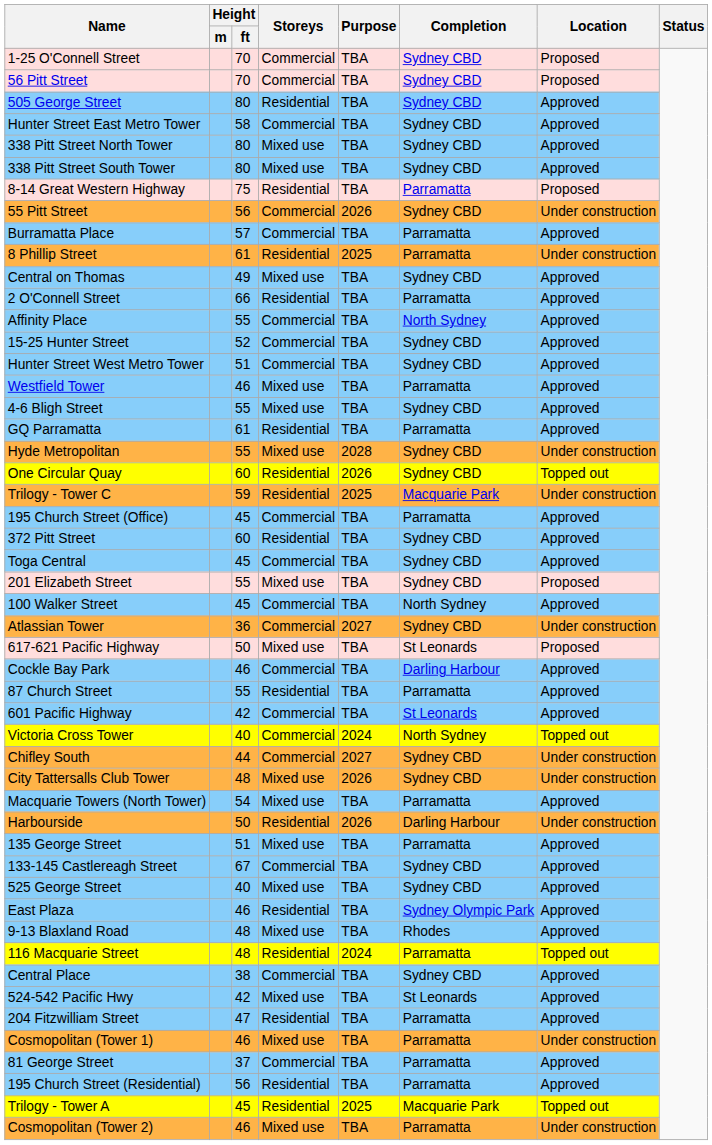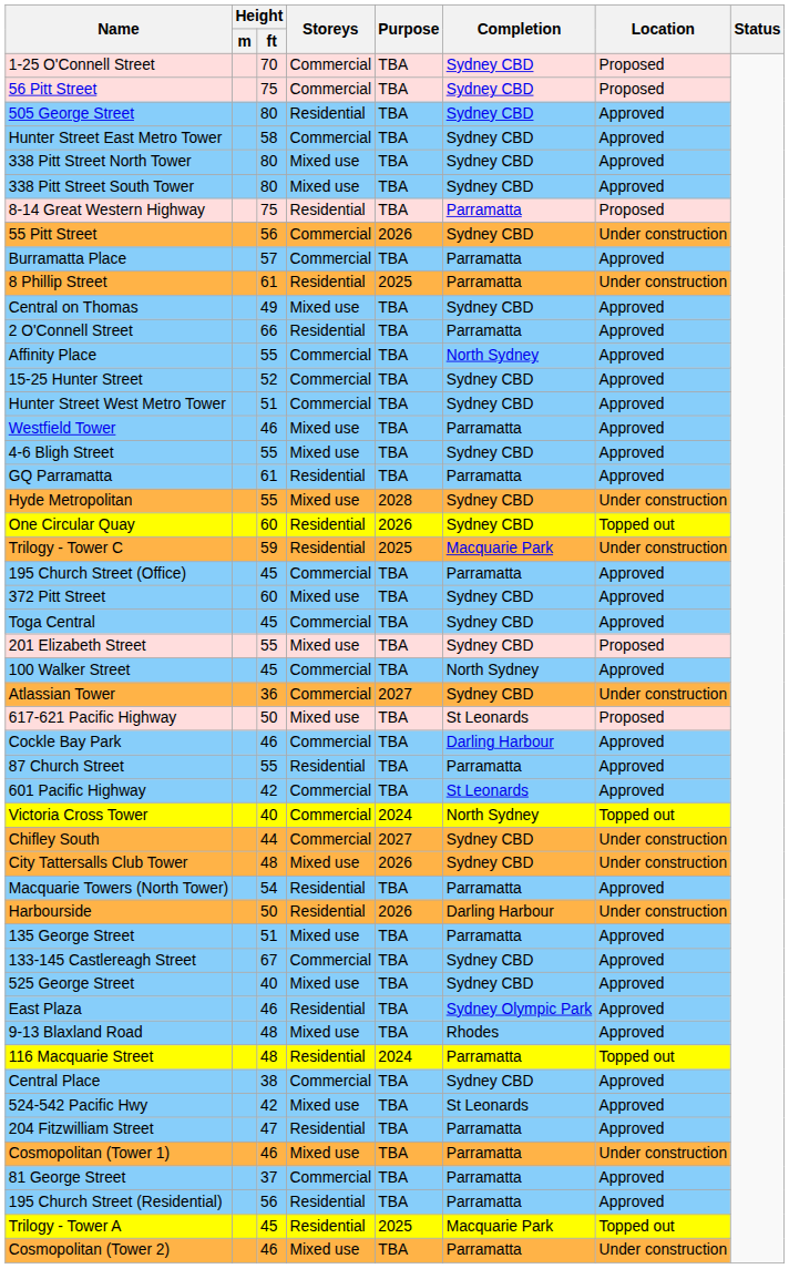 <table class="wikitable sortable" style="text-align:left; margin:auto;">
 <tr>
 <th rowspan="2">Name</th>
 <th colspan="2">Height</th>
 <th rowspan="2">Storeys</th>
 <th rowspan="2">Purpose</th>
 <th rowspan="2">Completion</th>
 <th rowspan="2">Location</th>
 <th rowspan="2">Status</th>
 </tr>
 <tr>
 <th>m</th>
 <th>ft</th>
 </tr>
 <tr style="background:#fdd;">
 <td>1-25 O'Connell Street</td>
 <td></td>
 <td>70</td>
 <td>Commercial</td>
 <td>TBA</td>
 <td><a href='#'>Sydney CBD</a></td>
 <td>Proposed</td>
 </tr>
 <tr style="background:#fdd;">
 <td><a href='#'>56 Pitt Street</a></td>
 <td></td>
-<td>70</td>
+<td>75</td>
 <td>Commercial</td>
 <td>TBA</td>
 <td><a href='#'>Sydney CBD</a></td>
 <td>Proposed</td>
 </tr>
 <tr style="background:#87CEFA;">
 <td style="text-align:left;"><a href='#'>505 George Street</a></td>
 <td></td>
 <td>80</td>
 <td>Residential</td>
 <td>TBA</td>
 <td><a href='#'>Sydney CBD</a></td>
 <td>Approved</td>
 </tr>
 <tr style="background:#87CEFA;">
 <td style="text-align:left;">Hunter Street East Metro Tower</td>
 <td></td>
 <td>58</td>
 <td>Commercial</td>
 <td>TBA</td>
 <td>Sydney CBD</td>
 <td>Approved</td>
 </tr>
 <tr style="background:#87CEFA;">
 <td style="text-align:left;">338 Pitt Street North Tower</td>
 <td></td>
 <td>80</td>
 <td>Mixed use</td>
 <td>TBA</td>
 <td>Sydney CBD</td>
 <td>Approved</td>
 </tr>
 <tr style="background:#87CEFA;">
 <td style="text-align:left;">338 Pitt Street South Tower</td>
 <td></td>
 <td>80</td>
 <td>Mixed use</td>
 <td>TBA</td>
 <td>Sydney CBD</td>
 <td>Approved</td>
 </tr>
 <tr style="background:#fdd;">
 <td>8-14 Great Western Highway</td>
 <td></td>
 <td>75</td>
 <td>Residential</td>
 <td>TBA</td>
 <td><a href='#'>Parramatta</a></td>
 <td>Proposed</td>
 </tr>
 <tr style="background:#FFB347;">
 <td>55 Pitt Street</td>
 <td></td>
 <td>56</td>
 <td>Commercial</td>
 <td>2026</td>
 <td>Sydney CBD</td>
 <td>Under construction</td>
 </tr>
 <tr style="background:#87CEFA;">
 <td>Burramatta Place</td>
 <td></td>
 <td>57</td>
 <td>Commercial</td>
 <td>TBA</td>
 <td>Parramatta</td>
 <td>Approved</td>
 </tr>
 <tr style="background:#FFB347;">
 <td>8 Phillip Street</td>
 <td></td>
 <td>61</td>
 <td>Residential</td>
 <td>2025</td>
 <td>Parramatta</td>
 <td>Under construction</td>
 </tr>
 <tr style="background:#87CEFA;">
 <td style="text-align:left;">Central on Thomas</td>
 <td></td>
 <td>49</td>
 <td>Mixed use</td>
 <td>TBA</td>
 <td>Sydney CBD</td>
 <td>Approved</td>
 </tr>
 <tr style="background:#87CEFA;">
 <td>2 O'Connell Street</td>
 <td></td>
 <td>66</td>
 <td>Residential</td>
 <td>TBA</td>
 <td>Parramatta</td>
 <td>Approved</td>
 </tr>
 <tr style="background:#87CEFA;">
 <td style="text-align:left;">Affinity Place</td>
 <td></td>
 <td>55</td>
 <td>Commercial</td>
 <td>TBA</td>
 <td><a href='#'>North Sydney</a></td>
 <td>Approved</td>
 </tr>
 <tr style="background:#87CEFA;">
 <td>15-25 Hunter Street</td>
 <td></td>
 <td>52</td>
 <td>Commercial</td>
 <td>TBA</td>
 <td>Sydney CBD</td>
 <td>Approved</td>
 </tr>
 <tr style="background:#87CEFA;">
 <td>Hunter Street West Metro Tower</td>
 <td></td>
 <td>51</td>
 <td>Commercial</td>
 <td>TBA</td>
 <td>Sydney CBD</td>
 <td>Approved</td>
 </tr>
 <tr style="background:#87CEFA;">
 <td><a href='#'>Westfield Tower</a></td>
 <td></td>
 <td>46</td>
 <td>Mixed use</td>
 <td>TBA</td>
 <td>Parramatta</td>
 <td>Approved</td>
 </tr>
 <tr style="background:#87CEFA">
 <td>4-6 Bligh Street</td>
 <td></td>
 <td>55</td>
 <td>Mixed use</td>
 <td>TBA</td>
 <td>Sydney CBD</td>
 <td>Approved</td>
 </tr>
 <tr style="background:#87CEFA;">
 <td>GQ Parramatta</td>
 <td></td>
 <td>61</td>
 <td>Residential</td>
 <td>TBA</td>
 <td>Parramatta</td>
 <td>Approved</td>
 </tr>
 <tr style="background:#FFB347;">
 <td>Hyde Metropolitan</td>
 <td></td>
 <td>55</td>
 <td>Mixed use</td>
 <td>2028</td>
 <td>Sydney CBD</td>
 <td>Under construction</td>
 </tr>
 <tr style="background:#ffff00;">
 <td style="text-align:left;">One Circular Quay</td>
 <td></td>
 <td>60</td>
 <td>Residential</td>
 <td>2026</td>
 <td>Sydney CBD</td>
 <td>Topped out</td>
 </tr>
 <tr style="background:#FFB347;">
 <td>Trilogy - Tower C</td>
 <td></td>
 <td>59</td>
 <td>Residential</td>
 <td>2025</td>
 <td><a href='#'>Macquarie Park</a></td>
 <td>Under construction</td>
 </tr>
 <tr style="background:#87CEFA;">
 <td>195 Church Street (Office)</td>
 <td></td>
 <td>45</td>
 <td>Commercial</td>
 <td>TBA</td>
 <td>Parramatta</td>
 <td>Approved</td>
 </tr>
 <tr style="background:#87CEFA">
 <td>372 Pitt Street</td>
 <td></td>
 <td>60</td>
-<td>Residential</td>
+<td>Mixed use</td>
 <td>TBA</td>
 <td>Sydney CBD</td>
 <td>Approved</td>
 </tr>
 <tr style="background:#87CEFA;">
 <td>Toga Central</td>
 <td></td>
 <td>45</td>
 <td>Commercial</td>
 <td>TBA</td>
 <td>Sydney CBD</td>
 <td>Approved</td>
 </tr>
 <tr style="background:#fdd;">
 <td>201 Elizabeth Street</td>
 <td></td>
 <td>55</td>
 <td>Mixed use</td>
 <td>TBA</td>
 <td>Sydney CBD</td>
 <td>Proposed</td>
 </tr>
 <tr style="background:#87CEFA;">
 <td>100 Walker Street</td>
 <td></td>
 <td>45</td>
 <td>Commercial</td>
 <td>TBA</td>
 <td>North Sydney</td>
 <td>Approved</td>
 </tr>
 <tr style="background:#FFB347;">
 <td>Atlassian Tower</td>
 <td></td>
 <td>36</td>
 <td>Commercial</td>
 <td>2027</td>
 <td>Sydney CBD</td>
 <td>Under construction</td>
 </tr>
 <tr style="background:#fdd;">
 <td>617-621 Pacific Highway</td>
 <td></td>
 <td>50</td>
 <td>Mixed use</td>
 <td>TBA</td>
 <td>St Leonards</td>
 <td>Proposed</td>
 </tr>
 <tr style="background:#87CEFA;">
 <td style="text-align:left;">Cockle Bay Park</td>
 <td></td>
 <td>46</td>
 <td>Commercial</td>
 <td>TBA</td>
 <td><a href='#'>Darling Harbour</a></td>
 <td>Approved</td>
 </tr>
 <tr style="background:#87CEFA;">
 <td>87 Church Street</td>
 <td></td>
 <td>55</td>
 <td>Residential</td>
 <td>TBA</td>
 <td>Parramatta</td>
 <td>Approved</td>
 </tr>
 <tr style="background:#87CEFA;">
 <td>601 Pacific Highway</td>
 <td></td>
 <td>42</td>
 <td>Commercial</td>
 <td>TBA</td>
 <td><a href='#'>St Leonards</a></td>
 <td>Approved</td>
 </tr>
 <tr style="background:#ffff00;">
 <td>Victoria Cross Tower</td>
 <td></td>
 <td>40</td>
 <td>Commercial</td>
 <td>2024</td>
 <td>North Sydney</td>
 <td>Topped out</td>
 </tr>
 <tr style="background:#FFB347;">
 <td>Chifley South</td>
 <td></td>
 <td>44</td>
 <td>Commercial</td>
 <td>2027</td>
 <td>Sydney CBD</td>
 <td>Under construction</td>
 </tr>
 <tr style="background:#FFB347;">
 <td style="text-align:left;">City Tattersalls Club Tower</td>
 <td></td>
 <td>48</td>
 <td>Mixed use</td>
 <td>2026</td>
 <td>Sydney CBD</td>
 <td>Under construction</td>
 </tr>
 <tr style="background:#87CEFA;">
 <td style="text-align:left;">Macquarie Towers (North Tower)</td>
 <td></td>
 <td>54</td>
-<td>Mixed use</td>
+<td>Residential</td>
 <td>TBA</td>
 <td>Parramatta</td>
 <td>Approved</td>
 </tr>
 <tr style="background:#FFB347;">
 <td style="text-align:left;">Harbourside</td>
 <td></td>
 <td>50</td>
 <td>Residential</td>
 <td>2026</td>
 <td>Darling Harbour</td>
 <td>Under construction</td>
 </tr>
 <tr style="background:#87CEFA;">
 <td>135 George Street</td>
 <td></td>
 <td>51</td>
 <td>Mixed use</td>
 <td>TBA</td>
 <td>Parramatta</td>
 <td>Approved</td>
 </tr>
 <tr style="background:#87CEFA;">
 <td style="text-align:left;">133-145 Castlereagh Street</td>
 <td></td>
 <td>67</td>
 <td>Commercial</td>
 <td>TBA</td>
 <td>Sydney CBD</td>
 <td>Approved</td>
 </tr>
 <tr style="background:#87CEFA;">
 <td>525 George Street</td>
 <td></td>
 <td>40</td>
 <td>Mixed use</td>
 <td>TBA</td>
 <td>Sydney CBD</td>
 <td>Approved</td>
 </tr>
 <tr style="background:#87CEFA;">
 <td>East Plaza</td>
 <td></td>
 <td>46</td>
 <td>Residential</td>
 <td>TBA</td>
 <td><a href='#'>Sydney Olympic Park</a></td>
 <td>Approved</td>
 </tr>
 <tr style="background:#87CEFA;">
 <td>9-13 Blaxland Road</td>
 <td></td>
 <td>48</td>
 <td>Mixed use</td>
 <td>TBA</td>
 <td>Rhodes</td>
 <td>Approved</td>
 </tr>
 <tr style="background:#ffff00;">
 <td>116 Macquarie Street</td>
 <td></td>
 <td>48</td>
 <td>Residential</td>
 <td>2024</td>
 <td>Parramatta</td>
 <td>Topped out</td>
 </tr>
 <tr style="background:#87CEFA;">
 <td>Central Place</td>
 <td></td>
 <td>38</td>
 <td>Commercial</td>
 <td>TBA</td>
 <td>Sydney CBD</td>
 <td>Approved</td>
 </tr>
 <tr style="background:#87CEFA;">
 <td>524-542 Pacific Hwy</td>
 <td></td>
 <td>42</td>
 <td>Mixed use</td>
 <td>TBA</td>
 <td>St Leonards</td>
 <td>Approved</td>
 </tr>
 <tr style="background:#87CEFA;">
 <td>204 Fitzwilliam Street</td>
 <td></td>
 <td>47</td>
 <td>Residential</td>
 <td>TBA</td>
 <td>Parramatta</td>
 <td>Approved</td>
 </tr>
 <tr style="background:#FFB347;">
 <td>Cosmopolitan (Tower 1)</td>
 <td></td>
 <td>46</td>
 <td>Mixed use</td>
 <td>TBA</td>
 <td>Parramatta</td>
 <td>Under construction</td>
 </tr>
 <tr style="background:#87CEFA;">
 <td>81 George Street</td>
 <td></td>
 <td>37</td>
 <td>Commercial</td>
 <td>TBA</td>
 <td>Parramatta</td>
 <td>Approved</td>
 </tr>
 <tr style="background:#87CEFA;">
 <td>195 Church Street (Residential)</td>
 <td></td>
 <td>56</td>
 <td>Residential</td>
 <td>TBA</td>
 <td>Parramatta</td>
 <td>Approved</td>
 </tr>
 <tr style="background:#ffff00;">
 <td>Trilogy - Tower A</td>
 <td></td>
 <td>45</td>
 <td>Residential</td>
 <td>2025</td>
 <td>Macquarie Park</td>
 <td>Topped out</td>
 </tr>
 <tr style="background:#FFB347;">
 <td>Cosmopolitan (Tower 2)</td>
 <td></td>
 <td>46</td>
 <td>Mixed use</td>
 <td>TBA</td>
 <td>Parramatta</td>
 <td>Under construction</td>
 </tr>
 </table>
